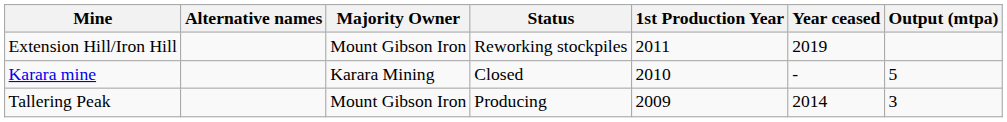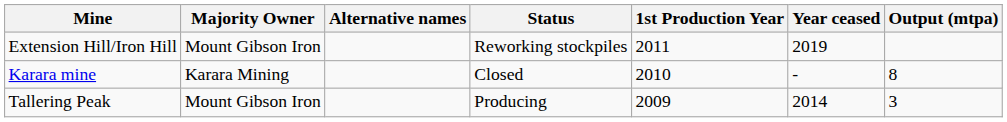 <table class="sortable wikitable">
 <tr>
 <th>Mine</th>
+<th>Majority Owner</th>
 <th>Alternative names</th>
-<th>Majority Owner</th>
 <th>Status</th>
 <th>1st Production Year</th>
 <th>Year ceased</th>
 <th>Output (mtpa)</th>
 </tr>
 <tr>
 <td>Extension Hill/Iron Hill</td>
+<td>Mount Gibson Iron</td>
 <td></td>
-<td>Mount Gibson Iron</td>
 <td>Reworking stockpiles</td>
 <td>2011</td>
 <td>2019</td>
 <td></td>
 </tr>
 <tr>
 <td nowrap=""><a href='#'>Karara mine</a></td>
+<td>Karara Mining</td>
 <td></td>
-<td>Karara Mining</td>
 <td>Closed</td>
 <td>2010</td>
 <td>-</td>
-<td>5</td>
+<td>8</td>
 </tr>
 <tr>
 <td>Tallering Peak</td>
+<td>Mount Gibson Iron</td>
 <td></td>
-<td>Mount Gibson Iron</td>
 <td>Producing</td>
 <td>2009</td>
 <td>2014</td>
 <td>3</td>
 </tr>
 </table>
